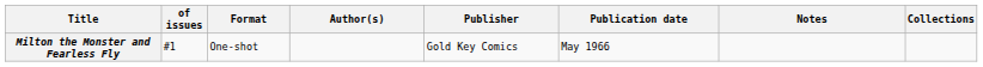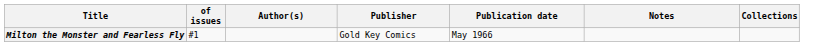 <table class="wikitable">
 <tr>
 <th>Title</th>
 <th style="width:40pt"> of issues</th>
-<th style="width:75pt">Format</th>
 <th style="width:125pt">Author(s)</th>
 <th style="width:125pt">Publisher</th>
 <th style="width:150pt">Publication date</th>
 <th style="width:175pt">Notes</th>
 <th>Collections</th>
 </tr>
 <tr>
 <th><em>Milton the Monster and Fearless Fly</em></th>
 <td>#1</td>
-<td>One-shot</td>
 <td></td>
 <td>Gold Key Comics</td>
 <td>May 1966</td>
 <td></td>
 <td></td>
 </tr>
 </table>
